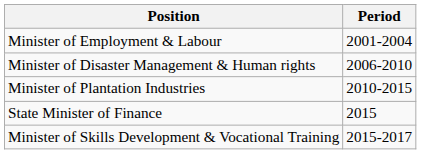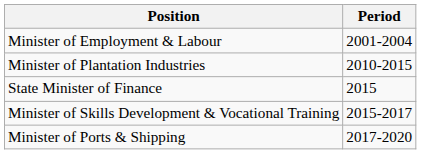 <table class="wikitable sortable">
 <tr>
 <th>Position</th>
 <th>Period</th>
 </tr>
 <tr>
 <td>Minister of Employment & Labour</td>
 <td>2001-2004</td>
-</tr>
-<tr>
-<td>Minister of Disaster Management & Human rights</td>
-<td>2006-2010</td>
 </tr>
 <tr>
 <td>Minister of Plantation Industries</td>
 <td>2010-2015</td>
 </tr>
 <tr>
 <td>State Minister of Finance</td>
 <td>2015</td>
 </tr>
 <tr>
 <td>Minister of Skills Development & Vocational Training</td>
 <td>2015-2017</td>
 </tr>
+<tr>
+<td>Minister of Ports & Shipping</td>
+<td>2017-2020</td>
+</tr>
 </table>
